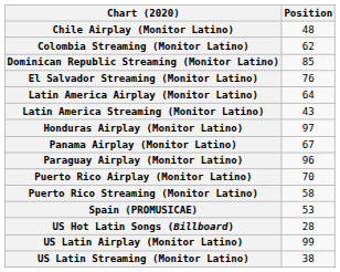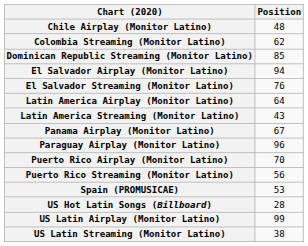 <table class="wikitable plainrowheaders sortable" style="text-align:center">
 <tr>
 <th scope="col">Chart (2020)</th>
 <th scope="col">Position</th>
 </tr>
 <tr>
 <th scope="row">Chile Airplay (Monitor Latino)</th>
 <td>48</td>
 </tr>
 <tr>
 <th scope="row">Colombia Streaming (Monitor Latino)</th>
 <td>62</td>
 </tr>
 <tr>
 <th scope="row">Dominican Republic Streaming (Monitor Latino)</th>
 <td>85</td>
 </tr>
 <tr>
+<th scope="row">El Salvador Airplay (Monitor Latino)</th>
+<td>94</td>
+</tr>
+<tr>
 <th scope="row">El Salvador Streaming (Monitor Latino)</th>
 <td>76</td>
 </tr>
 <tr>
 <th scope="row">Latin America Airplay (Monitor Latino)</th>
 <td>64</td>
 </tr>
 <tr>
 <th scope="row">Latin America Streaming (Monitor Latino)</th>
 <td>43</td>
-</tr>
-<tr>
-<th scope="row">Honduras Airplay (Monitor Latino)</th>
-<td>97</td>
 </tr>
 <tr>
 <th scope="row">Panama Airplay (Monitor Latino)</th>
 <td>67</td>
 </tr>
 <tr>
 <th scope="row">Paraguay Airplay (Monitor Latino)</th>
 <td>96</td>
 </tr>
 <tr>
 <th scope="row">Puerto Rico Airplay (Monitor Latino)</th>
 <td>70</td>
 </tr>
 <tr>
 <th scope="row">Puerto Rico Streaming (Monitor Latino)</th>
-<td>58</td>
+<td>56</td>
 </tr>
 <tr>
 <th scope="row">Spain (PROMUSICAE)</th>
 <td>53</td>
 </tr>
 <tr>
 <th scope="row">US Hot Latin Songs (<em>Billboard</em>)</th>
 <td>28</td>
 </tr>
 <tr>
 <th scope="row">US Latin Airplay (Monitor Latino)</th>
 <td>99</td>
 </tr>
 <tr>
 <th scope="row">US Latin Streaming (Monitor Latino)</th>
 <td>38</td>
 </tr>
 </table>
